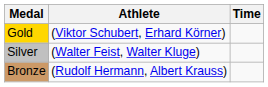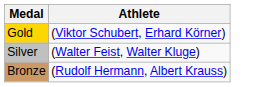 <table class="wikitable">
 <tr>
 <th>Medal</th>
 <th>Athlete</th>
-<th>Time</th>
 </tr>
 <tr>
 <td bgcolor="gold">Gold</td>
 <td> (<a href='#'>Viktor Schubert</a>, <a href='#'>Erhard Körner</a>)</td>
-<td></td>
 </tr>
 <tr>
 <td bgcolor="silver">Silver</td>
 <td> (<a href='#'>Walter Feist</a>, <a href='#'>Walter Kluge</a>)</td>
-<td></td>
 </tr>
 <tr>
 <td bgcolor="CC9966">Bronze</td>
 <td> (<a href='#'>Rudolf Hermann</a>, <a href='#'>Albert Krauss</a>)</td>
-<td></td>
 </tr>
 </table>
